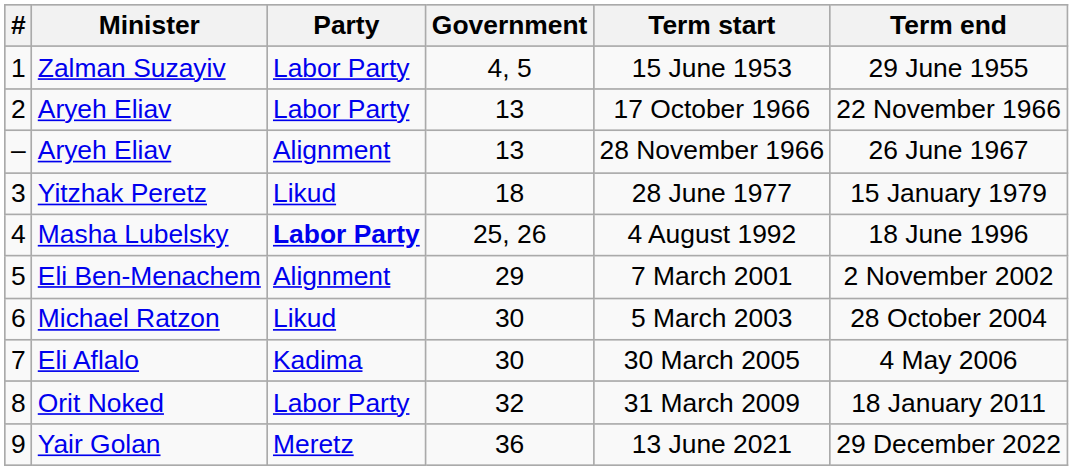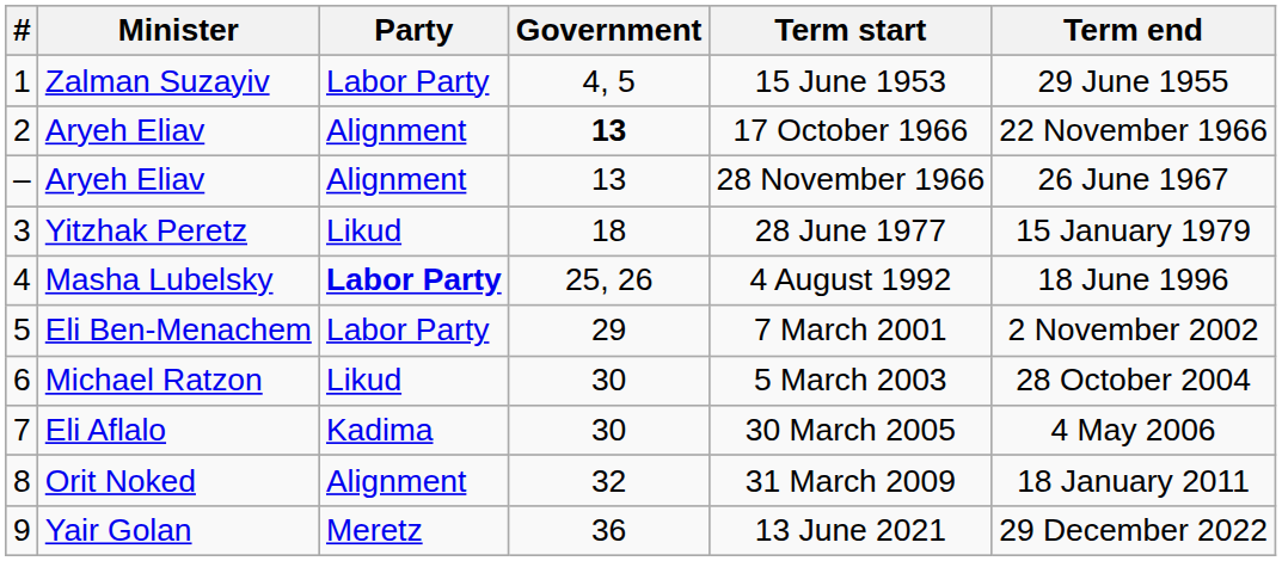 <table class=wikitable style=text-align:center>
 <tr>
 <th>#</th>
 <th>Minister</th>
 <th>Party</th>
 <th>Government</th>
 <th>Term start</th>
 <th>Term end</th>
 </tr>
 <tr>
 <td>1</td>
 <td align=left><a href='#'>Zalman Suzayiv</a></td>
 <td align=left><a href='#'>Labor Party</a></td>
 <td>4, 5</td>
 <td>15 June 1953</td>
 <td>29 June 1955</td>
 </tr>
 <tr>
 <td>2</td>
 <td align=left><a href='#'>Aryeh Eliav</a></td>
-<td align=left><a href='#'>Labor Party</a></td>
-<td>13</td>
+<td align=left><a href='#'>Alignment</a></td>
+<td><strong>13</strong></td>
 <td>17 October 1966</td>
 <td>22 November 1966</td>
 </tr>
 <tr>
 <td>–</td>
 <td align=left><a href='#'>Aryeh Eliav</a></td>
 <td align=left><a href='#'>Alignment</a></td>
 <td>13</td>
 <td>28 November 1966</td>
 <td>26 June 1967</td>
 </tr>
 <tr>
 <td>3</td>
 <td align=left><a href='#'>Yitzhak Peretz</a></td>
 <td align=left><a href='#'>Likud</a></td>
 <td>18</td>
 <td>28 June 1977</td>
 <td>15 January 1979</td>
 </tr>
 <tr>
 <td>4</td>
 <td align=left><a href='#'>Masha Lubelsky</a></td>
 <td align=left><strong><a href='#'>Labor Party</a></strong></td>
 <td>25, 26</td>
 <td>4 August 1992</td>
 <td>18 June 1996</td>
 </tr>
 <tr>
 <td>5</td>
 <td align=left><a href='#'>Eli Ben-Menachem</a></td>
-<td align=left><a href='#'>Alignment</a></td>
+<td align=left><a href='#'>Labor Party</a></td>
 <td>29</td>
 <td>7 March 2001</td>
 <td>2 November 2002</td>
 </tr>
 <tr>
 <td>6</td>
 <td align=left><a href='#'>Michael Ratzon</a></td>
 <td align=left><a href='#'>Likud</a></td>
 <td>30</td>
 <td>5 March 2003</td>
 <td>28 October 2004</td>
 </tr>
 <tr>
 <td>7</td>
 <td align=left><a href='#'>Eli Aflalo</a></td>
 <td align=left><a href='#'>Kadima</a></td>
 <td>30</td>
 <td>30 March 2005</td>
 <td>4 May 2006</td>
 </tr>
 <tr>
 <td>8</td>
 <td align=left><a href='#'>Orit Noked</a></td>
-<td align=left><a href='#'>Labor Party</a></td>
+<td align=left><a href='#'>Alignment</a></td>
 <td>32</td>
 <td>31 March 2009</td>
 <td>18 January 2011</td>
 </tr>
 <tr>
 <td>9</td>
 <td align=left><a href='#'>Yair Golan</a></td>
 <td align=left><a href='#'>Meretz</a></td>
 <td>36</td>
 <td>13 June 2021</td>
 <td>29 December 2022</td>
 </tr>
 </table>
